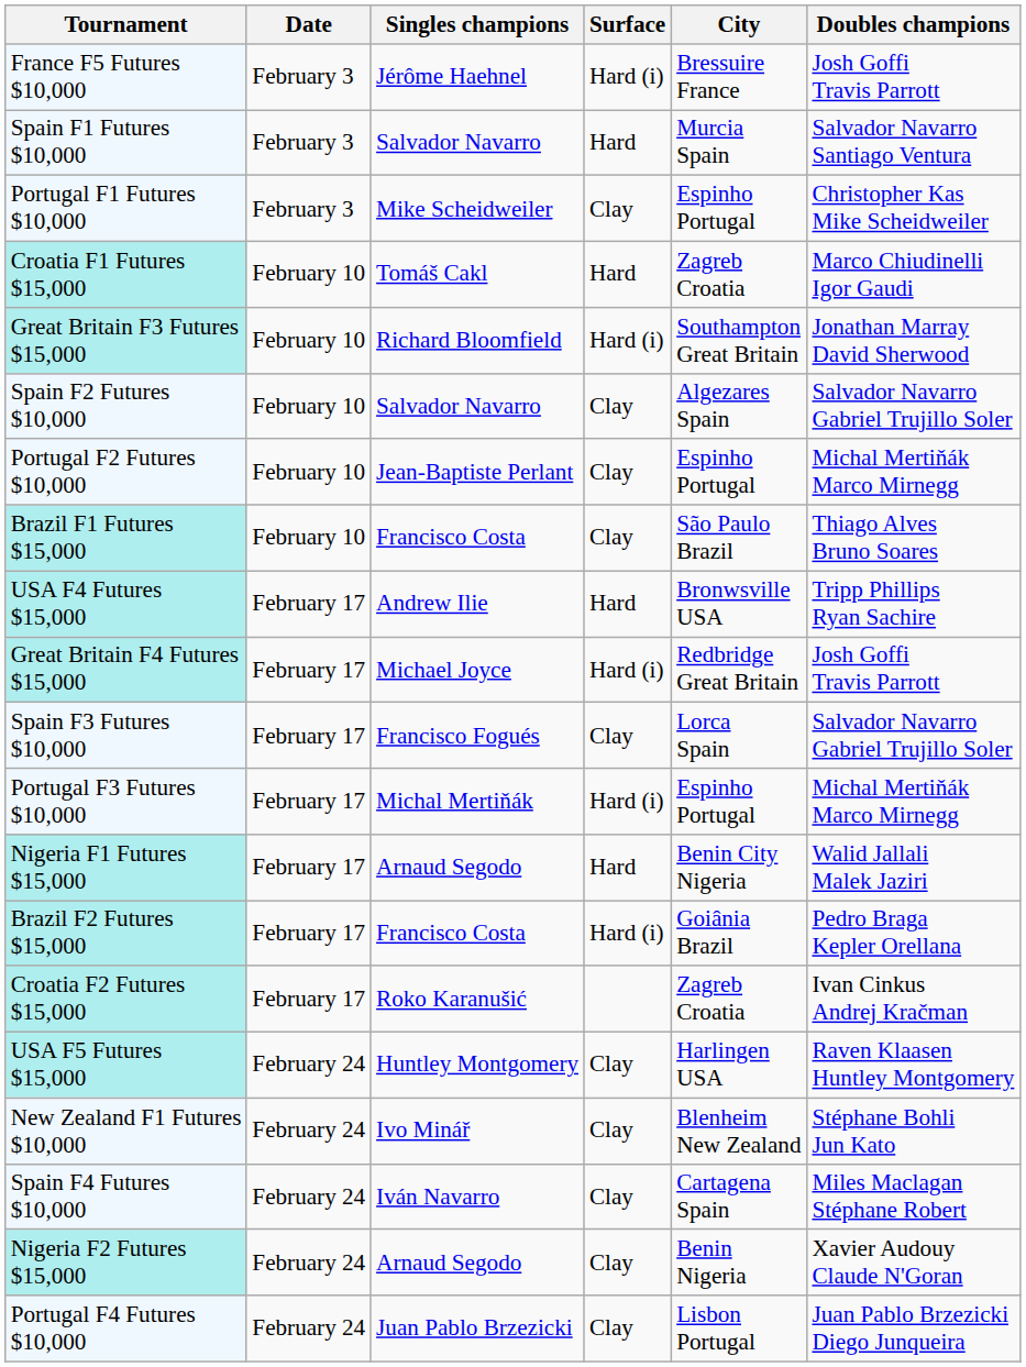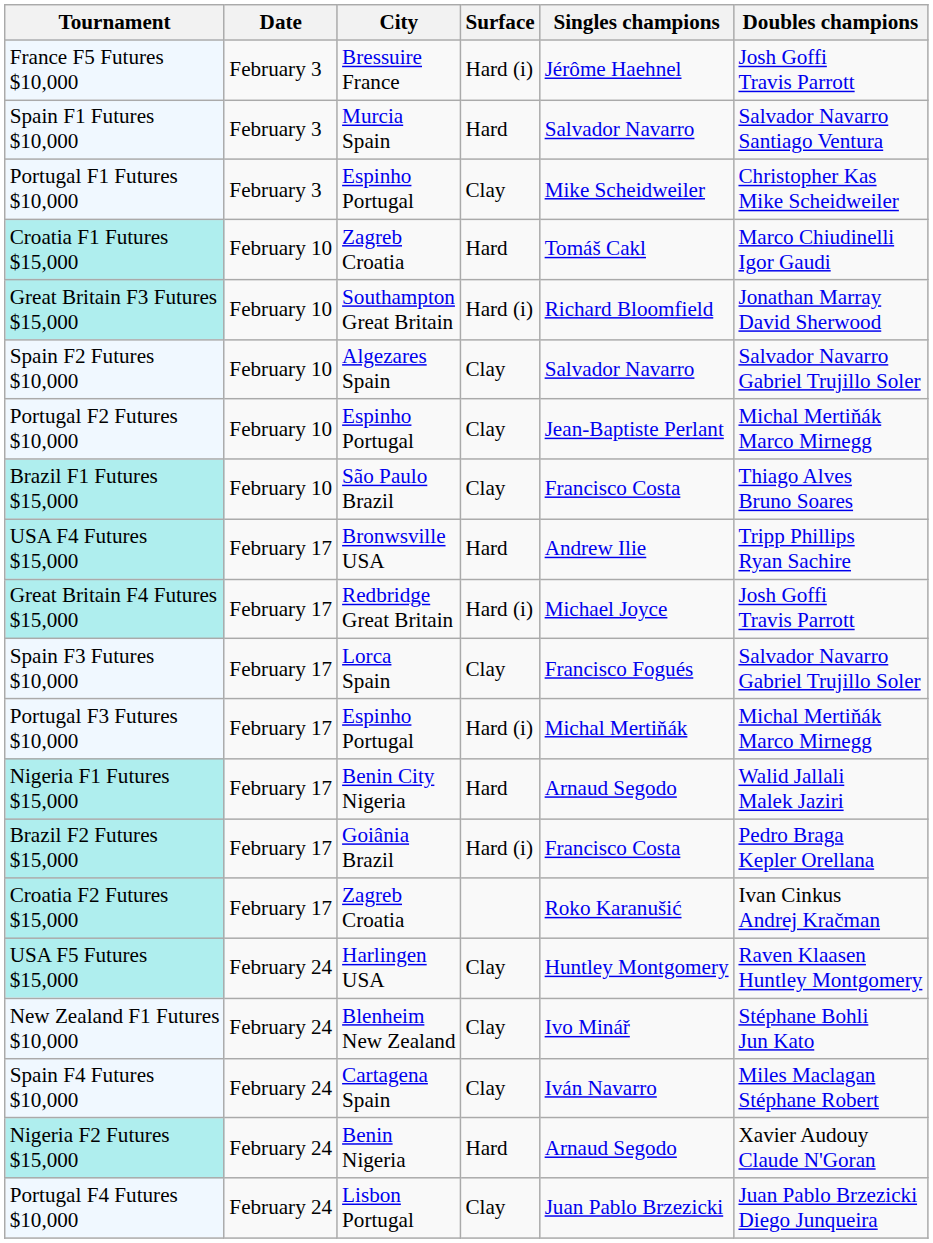 <table class="sortable wikitable" style="font-size:90%">
 <tr>
 <th>Tournament</th>
 <th>Date</th>
+<th>City</th>
+<th>Surface</th>
 <th>Singles champions</th>
-<th>Surface</th>
-<th>City</th>
 <th>Doubles champions</th>
 </tr>
 <tr>
 <td style="background:#f0f8ff;">France F5 Futures<br>$10,000</td>
 <td>February 3</td>
+<td><a href='#'>Bressuire</a><br>France</td>
+<td>Hard (i)</td>
 <td> <a href='#'>Jérôme Haehnel</a></td>
-<td>Hard (i)</td>
-<td><a href='#'>Bressuire</a><br>France</td>
 <td> <a href='#'>Josh Goffi</a> <br> <a href='#'>Travis Parrott</a></td>
 </tr>
 <tr>
 <td style="background:#f0f8ff;">Spain F1 Futures<br>$10,000</td>
 <td>February 3</td>
+<td><a href='#'>Murcia</a><br>Spain</td>
+<td>Hard</td>
 <td> <a href='#'>Salvador Navarro</a></td>
-<td>Hard</td>
-<td><a href='#'>Murcia</a><br>Spain</td>
 <td> <a href='#'>Salvador Navarro</a> <br> <a href='#'>Santiago Ventura</a></td>
 </tr>
 <tr>
 <td style="background:#f0f8ff;">Portugal F1 Futures<br>$10,000</td>
 <td>February 3</td>
+<td><a href='#'>Espinho</a><br>Portugal</td>
+<td>Clay</td>
 <td> <a href='#'>Mike Scheidweiler</a></td>
-<td>Clay</td>
-<td><a href='#'>Espinho</a><br>Portugal</td>
 <td> <a href='#'>Christopher Kas</a> <br> <a href='#'>Mike Scheidweiler</a></td>
 </tr>
 <tr>
 <td style="background:#afeeee;">Croatia F1 Futures<br>$15,000</td>
 <td>February 10</td>
+<td><a href='#'>Zagreb</a><br>Croatia</td>
+<td>Hard</td>
 <td> <a href='#'>Tomáš Cakl</a></td>
-<td>Hard</td>
-<td><a href='#'>Zagreb</a><br>Croatia</td>
 <td> <a href='#'>Marco Chiudinelli</a> <br> <a href='#'>Igor Gaudi</a></td>
 </tr>
 <tr>
 <td style="background:#afeeee;">Great Britain F3 Futures<br>$15,000</td>
 <td>February 10</td>
+<td><a href='#'>Southampton</a><br>Great Britain</td>
+<td>Hard (i)</td>
 <td> <a href='#'>Richard Bloomfield</a></td>
-<td>Hard (i)</td>
-<td><a href='#'>Southampton</a><br>Great Britain</td>
 <td> <a href='#'>Jonathan Marray</a> <br> <a href='#'>David Sherwood</a></td>
 </tr>
 <tr>
 <td style="background:#f0f8ff;">Spain F2 Futures<br>$10,000</td>
 <td>February 10</td>
+<td><a href='#'>Algezares</a><br>Spain</td>
+<td>Clay</td>
 <td> <a href='#'>Salvador Navarro</a></td>
-<td>Clay</td>
-<td><a href='#'>Algezares</a><br>Spain</td>
 <td> <a href='#'>Salvador Navarro</a> <br> <a href='#'>Gabriel Trujillo Soler</a></td>
 </tr>
 <tr>
 <td style="background:#f0f8ff;">Portugal F2 Futures<br>$10,000</td>
 <td>February 10</td>
+<td><a href='#'>Espinho</a><br>Portugal</td>
+<td>Clay</td>
 <td> <a href='#'>Jean-Baptiste Perlant</a></td>
-<td>Clay</td>
-<td><a href='#'>Espinho</a><br>Portugal</td>
 <td> <a href='#'>Michal Mertiňák</a> <br> <a href='#'>Marco Mirnegg</a></td>
 </tr>
 <tr>
 <td style="background:#afeeee;">Brazil F1 Futures<br>$15,000</td>
 <td>February 10</td>
+<td><a href='#'>São Paulo</a><br>Brazil</td>
+<td>Clay</td>
 <td> <a href='#'>Francisco Costa</a></td>
-<td>Clay</td>
-<td><a href='#'>São Paulo</a><br>Brazil</td>
 <td> <a href='#'>Thiago Alves</a> <br> <a href='#'>Bruno Soares</a></td>
 </tr>
 <tr>
 <td style="background:#afeeee;">USA F4 Futures<br>$15,000</td>
 <td>February 17</td>
+<td><a href='#'>Bronwsville</a><br>USA</td>
+<td>Hard</td>
 <td> <a href='#'>Andrew Ilie</a></td>
-<td>Hard</td>
-<td><a href='#'>Bronwsville</a><br>USA</td>
 <td> <a href='#'>Tripp Phillips</a> <br> <a href='#'>Ryan Sachire</a></td>
 </tr>
 <tr>
 <td style="background:#afeeee;">Great Britain F4 Futures<br>$15,000</td>
 <td>February 17</td>
+<td><a href='#'>Redbridge</a><br>Great Britain</td>
+<td>Hard (i)</td>
 <td> <a href='#'>Michael Joyce</a></td>
-<td>Hard (i)</td>
-<td><a href='#'>Redbridge</a><br>Great Britain</td>
 <td> <a href='#'>Josh Goffi</a> <br> <a href='#'>Travis Parrott</a></td>
 </tr>
 <tr>
 <td style="background:#f0f8ff;">Spain F3 Futures<br>$10,000</td>
 <td>February 17</td>
+<td><a href='#'>Lorca</a><br>Spain</td>
+<td>Clay</td>
 <td> <a href='#'>Francisco Fogués</a></td>
-<td>Clay</td>
-<td><a href='#'>Lorca</a><br>Spain</td>
 <td> <a href='#'>Salvador Navarro</a> <br> <a href='#'>Gabriel Trujillo Soler</a></td>
 </tr>
 <tr>
 <td style="background:#f0f8ff;">Portugal F3 Futures<br>$10,000</td>
 <td>February 17</td>
+<td><a href='#'>Espinho</a><br>Portugal</td>
+<td>Hard (i)</td>
 <td> <a href='#'>Michal Mertiňák</a></td>
-<td>Hard (i)</td>
-<td><a href='#'>Espinho</a><br>Portugal</td>
 <td> <a href='#'>Michal Mertiňák</a> <br> <a href='#'>Marco Mirnegg</a></td>
 </tr>
 <tr>
 <td style="background:#afeeee;">Nigeria F1 Futures<br>$15,000</td>
 <td>February 17</td>
+<td><a href='#'>Benin City</a><br>Nigeria</td>
+<td>Hard</td>
 <td> <a href='#'>Arnaud Segodo</a></td>
-<td>Hard</td>
-<td><a href='#'>Benin City</a><br>Nigeria</td>
 <td> <a href='#'>Walid Jallali</a> <br> <a href='#'>Malek Jaziri</a></td>
 </tr>
 <tr>
 <td style="background:#afeeee;">Brazil F2 Futures<br>$15,000</td>
 <td>February 17</td>
+<td><a href='#'>Goiânia</a><br>Brazil</td>
+<td>Hard (i)</td>
 <td> <a href='#'>Francisco Costa</a></td>
-<td>Hard (i)</td>
-<td><a href='#'>Goiânia</a><br>Brazil</td>
 <td> <a href='#'>Pedro Braga</a> <br> <a href='#'>Kepler Orellana</a></td>
 </tr>
 <tr>
 <td style="background:#afeeee;">Croatia F2 Futures<br>$15,000</td>
 <td>February 17</td>
+<td><a href='#'>Zagreb</a><br>Croatia</td>
+<td></td>
 <td> <a href='#'>Roko Karanušić</a></td>
-<td></td>
-<td><a href='#'>Zagreb</a><br>Croatia</td>
 <td> Ivan Cinkus <br> <a href='#'>Andrej Kračman</a></td>
 </tr>
 <tr>
 <td style="background:#afeeee;">USA F5 Futures<br>$15,000</td>
 <td>February 24</td>
+<td><a href='#'>Harlingen</a><br>USA</td>
+<td>Clay</td>
 <td> <a href='#'>Huntley Montgomery</a></td>
-<td>Clay</td>
-<td><a href='#'>Harlingen</a><br>USA</td>
 <td> <a href='#'>Raven Klaasen</a> <br> <a href='#'>Huntley Montgomery</a></td>
 </tr>
 <tr>
 <td style="background:#f0f8ff;">New Zealand F1 Futures<br>$10,000</td>
 <td>February 24</td>
+<td><a href='#'>Blenheim</a><br>New Zealand</td>
+<td>Clay</td>
 <td> <a href='#'>Ivo Minář</a></td>
-<td>Clay</td>
-<td><a href='#'>Blenheim</a><br>New Zealand</td>
 <td> <a href='#'>Stéphane Bohli</a> <br> <a href='#'>Jun Kato</a></td>
 </tr>
 <tr>
 <td style="background:#f0f8ff;">Spain F4 Futures<br>$10,000</td>
 <td>February 24</td>
+<td><a href='#'>Cartagena</a><br>Spain</td>
+<td>Clay</td>
 <td> <a href='#'>Iván Navarro</a></td>
-<td>Clay</td>
-<td><a href='#'>Cartagena</a><br>Spain</td>
 <td> <a href='#'>Miles Maclagan</a> <br> <a href='#'>Stéphane Robert</a></td>
 </tr>
 <tr>
 <td style="background:#afeeee;">Nigeria F2 Futures<br>$15,000</td>
 <td>February 24</td>
+<td><a href='#'>Benin</a><br>Nigeria</td>
+<td>Hard</td>
 <td> <a href='#'>Arnaud Segodo</a></td>
-<td>Clay</td>
-<td><a href='#'>Benin</a><br>Nigeria</td>
 <td> Xavier Audouy <br> <a href='#'>Claude N'Goran</a></td>
 </tr>
 <tr>
 <td style="background:#f0f8ff;">Portugal F4 Futures<br>$10,000</td>
 <td>February 24</td>
+<td><a href='#'>Lisbon</a><br>Portugal</td>
+<td>Clay</td>
 <td> <a href='#'>Juan Pablo Brzezicki</a></td>
-<td>Clay</td>
-<td><a href='#'>Lisbon</a><br>Portugal</td>
 <td> <a href='#'>Juan Pablo Brzezicki</a> <br> <a href='#'>Diego Junqueira</a></td>
 </tr>
 </table>
